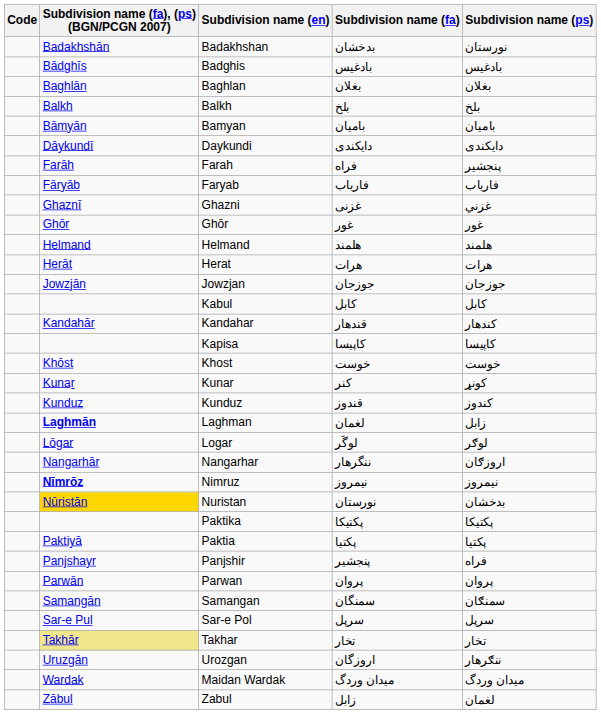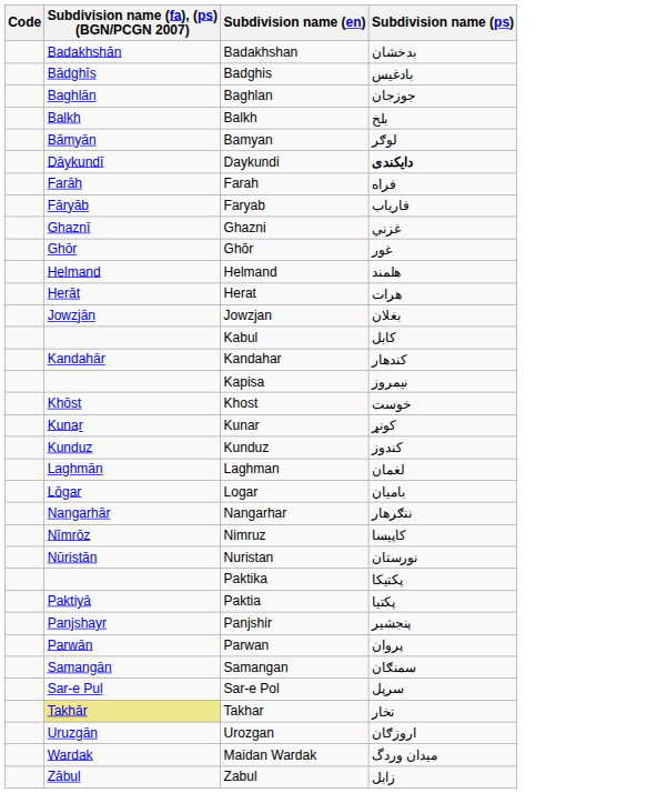 <table class="wikitable sortable">
 <tr>
 <th>Code</th>
 <th>Subdivision name (<a href='#'>fa</a>), (<a href='#'>ps</a>)<br>(BGN/PCGN 2007)</th>
 <th>Subdivision name (<a href='#'>en</a>)<br></th>
-<th>Subdivision name (<a href='#'>fa</a>)<br></th>
 <th>Subdivision name (<a href='#'>ps</a>)<br></th>
 </tr>
 <tr>
 <td></td>
 <td><a href='#'>Badakhshān</a></td>
 <td>Badakhshan</td>
 <td>بدخشان</td>
-<td>نورستان</td>
 </tr>
 <tr>
 <td></td>
 <td><a href='#'>Bādghīs</a></td>
 <td>Badghis</td>
 <td>بادغیس</td>
-<td>بادغیس</td>
 </tr>
 <tr>
 <td></td>
 <td><a href='#'>Baghlān</a></td>
 <td>Baghlan</td>
-<td>بغلان</td>
-<td>بغلان</td>
+<td>جوزجان</td>
 </tr>
 <tr>
 <td></td>
 <td><a href='#'>Balkh</a></td>
 <td>Balkh</td>
 <td>بلخ</td>
-<td>بلخ</td>
 </tr>
 <tr>
 <td></td>
 <td><a href='#'>Bāmyān</a></td>
 <td>Bamyan</td>
-<td>بامیان</td>
-<td>بامیان</td>
+<td>لوګر</td>
 </tr>
 <tr>
 <td></td>
 <td><a href='#'>Dāykundī</a></td>
 <td>Daykundi</td>
-<td>دایکندی</td>
-<td>دایکندی</td>
+<td><strong>دایکندی</strong></td>
 </tr>
 <tr>
 <td></td>
 <td><a href='#'>Farāh</a></td>
 <td>Farah</td>
 <td>فراه</td>
-<td>پنجشیر</td>
 </tr>
 <tr>
 <td></td>
 <td><a href='#'>Fāryāb</a></td>
 <td>Faryab</td>
 <td>فاریاب</td>
-<td>فاریاب</td>
 </tr>
 <tr>
 <td></td>
 <td><a href='#'>Ghaznī</a></td>
 <td>Ghazni</td>
-<td>غزنى</td>
 <td>غزني</td>
 </tr>
 <tr>
 <td></td>
 <td><a href='#'>Ghōr</a></td>
 <td>Ghōr</td>
 <td>غور</td>
-<td>غور</td>
 </tr>
 <tr>
 <td></td>
 <td><a href='#'>Helmand</a></td>
 <td>Helmand</td>
-<td>هلمند</td>
 <td>هلمند</td>
 </tr>
 <tr>
 <td></td>
 <td><a href='#'>Herāt</a></td>
 <td>Herat</td>
 <td>هرات</td>
-<td>هرات</td>
 </tr>
 <tr>
 <td></td>
 <td><a href='#'>Jowzjān</a></td>
 <td>Jowzjan</td>
-<td>جوزجان</td>
-<td>جوزجان</td>
+<td>بغلان</td>
 </tr>
 <tr>
 <td></td>
 <td></td>
 <td>Kabul</td>
 <td>کابل</td>
-<td>کابل</td>
 </tr>
 <tr>
 <td></td>
 <td><a href='#'>Kandahār</a></td>
 <td>Kandahar</td>
-<td>قندهار</td>
 <td>کندھار</td>
 </tr>
 <tr>
 <td></td>
 <td></td>
 <td>Kapisa</td>
-<td>کاپیسا</td>
-<td>کاپيسا</td>
+<td>نيمروز</td>
 </tr>
 <tr>
 <td></td>
 <td><a href='#'>Khōst</a></td>
 <td>Khost</td>
 <td>خوست</td>
-<td>خوست</td>
 </tr>
 <tr>
 <td></td>
 <td><a href='#'>Kunaṟ</a></td>
 <td>Kunar</td>
-<td>کنر</td>
 <td>کونړ</td>
 </tr>
 <tr>
 <td></td>
 <td><a href='#'>Kunduz</a></td>
 <td>Kunduz</td>
-<td>قندوز</td>
 <td>کندوز</td>
 </tr>
 <tr>
 <td></td>
-<td><strong><a href='#'>Laghmān</a></strong></td>
+<td><a href='#'>Laghmān</a></td>
 <td>Laghman</td>
 <td>لغمان</td>
-<td>زابل</td>
 </tr>
 <tr>
 <td></td>
 <td><a href='#'>Lōgar</a></td>
 <td>Logar</td>
-<td>لوگَر</td>
-<td>لوګر</td>
+<td>بامیان</td>
 </tr>
 <tr>
 <td></td>
 <td><a href='#'>Nangarhār</a></td>
 <td>Nangarhar</td>
-<td>ننگرهار</td>
-<td>اروزګان</td>
+<td>ننګرهار</td>
 </tr>
 <tr>
 <td></td>
-<td><strong><a href='#'>Nīmrōz</a></strong></td>
+<td><a href='#'>Nīmrōz</a></td>
 <td>Nimruz</td>
-<td>نیمروز</td>
-<td>نيمروز</td>
+<td>کاپيسا</td>
 </tr>
 <tr>
 <td></td>
-<td style="background: gold;"><a href='#'>Nūristān</a></td>
+<td><a href='#'>Nūristān</a></td>
 <td>Nuristan</td>
 <td>نورستان</td>
-<td>بدخشان</td>
 </tr>
 <tr>
 <td></td>
 <td></td>
 <td>Paktika</td>
-<td>پکتیکا</td>
 <td>پکتیکا</td>
 </tr>
 <tr>
 <td></td>
 <td><a href='#'>Paktiyā</a></td>
 <td>Paktia</td>
 <td>پکتیا</td>
-<td>پکتیا</td>
 </tr>
 <tr>
 <td></td>
 <td><a href='#'>Panjshayr</a></td>
 <td>Panjshir</td>
 <td>پنجشیر</td>
-<td>فراه</td>
 </tr>
 <tr>
 <td></td>
 <td><a href='#'>Parwān</a></td>
 <td>Parwan</td>
 <td>پروان</td>
-<td>پروان</td>
 </tr>
 <tr>
 <td></td>
 <td><a href='#'>Samangān</a></td>
 <td>Samangan</td>
-<td>سمنگان</td>
 <td>سمنګان</td>
 </tr>
 <tr>
 <td></td>
 <td><a href='#'>Sar-e Pul</a></td>
 <td>Sar-e Pol</td>
 <td>سرپل</td>
-<td>سرپل</td>
 </tr>
 <tr>
 <td></td>
 <td style="background: khaki;"><a href='#'>Takhār</a></td>
 <td>Takhar</td>
 <td>تخار</td>
-<td>تخار</td>
 </tr>
 <tr>
 <td></td>
 <td><a href='#'>Uruzgān</a></td>
 <td>Urozgan</td>
-<td>اروزگان</td>
-<td>ننګرهار</td>
+<td>اروزګان</td>
 </tr>
 <tr>
 <td></td>
 <td><a href='#'>Wardak</a></td>
 <td>Maidan Wardak</td>
-<td>ميدان وردگ</td>
 <td>ميدان وردگ</td>
 </tr>
 <tr>
 <td></td>
 <td><a href='#'>Zābul</a></td>
 <td>Zabul</td>
 <td>زابل</td>
-<td>لغمان</td>
 </tr>
 </table>
